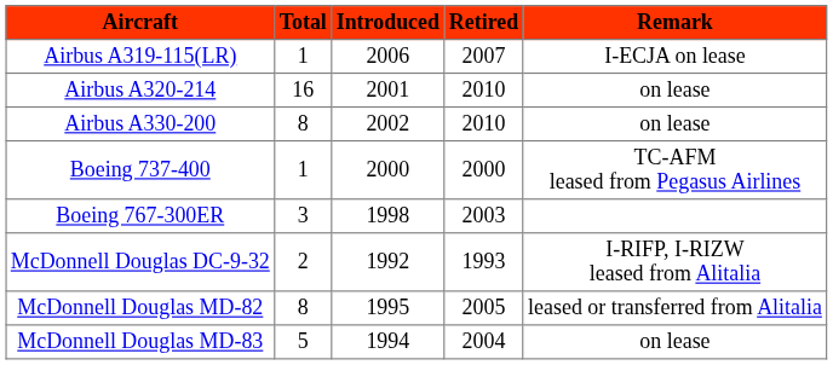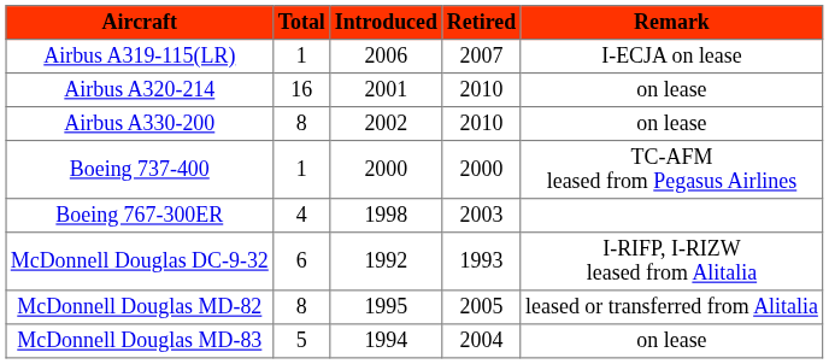 <table class="toccolours" border="1" cellpadding="3" style="border-collapse:collapse; margin:auto;text-align:center">
 <tr bgcolor=#FF3300>
 <th><span>Aircraft</span></th>
 <th><span>Total</span></th>
 <th><span>Introduced</span></th>
 <th><span>Retired</span></th>
 <th><span>Remark</span></th>
 </tr>
 <tr>
 <td><a href='#'>Airbus A319-115(LR)</a></td>
 <td>1</td>
 <td>2006</td>
 <td>2007</td>
 <td>I-ECJA on lease</td>
 </tr>
 <tr>
 <td><a href='#'>Airbus A320-214</a></td>
 <td>16</td>
 <td>2001</td>
 <td>2010</td>
 <td>on lease</td>
 </tr>
 <tr>
 <td><a href='#'>Airbus A330-200</a></td>
 <td>8</td>
 <td>2002</td>
 <td>2010</td>
 <td>on lease</td>
 </tr>
 <tr>
 <td><a href='#'>Boeing 737-400</a></td>
 <td>1</td>
 <td>2000</td>
 <td>2000</td>
 <td>TC-AFM<br>leased from <a href='#'>Pegasus Airlines</a></td>
 </tr>
 <tr>
 <td><a href='#'>Boeing 767-300ER</a></td>
-<td>3</td>
+<td>4</td>
 <td>1998</td>
 <td>2003</td>
 <td></td>
 </tr>
 <tr>
 <td><a href='#'>McDonnell Douglas DC-9-32</a></td>
-<td>2</td>
+<td>6</td>
 <td>1992</td>
 <td>1993</td>
 <td>I-RIFP, I-RIZW<br>leased from <a href='#'>Alitalia</a></td>
 </tr>
 <tr>
 <td><a href='#'>McDonnell Douglas MD-82</a></td>
 <td>8</td>
 <td>1995</td>
 <td>2005</td>
 <td>leased or transferred from <a href='#'>Alitalia</a></td>
 </tr>
 <tr>
 <td><a href='#'>McDonnell Douglas MD-83</a></td>
 <td>5</td>
 <td>1994</td>
 <td>2004</td>
 <td>on lease</td>
 </tr>
 </table>
